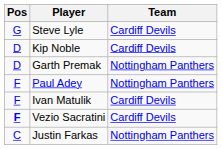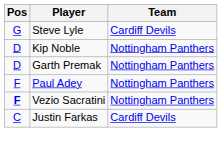 <table class = "wikitable">
 <tr>
 <th>Pos</th>
 <th>Player</th>
 <th>Team</th>
 </tr>
 <tr>
 <td align="center"><a href='#'>G</a></td>
 <td>Steve Lyle</td>
 <td><a href='#'>Cardiff Devils</a></td>
 </tr>
 <tr>
 <td align="center"><a href='#'>D</a></td>
 <td>Kip Noble</td>
-<td><a href='#'>Cardiff Devils</a></td>
+<td><a href='#'>Nottingham Panthers</a></td>
 </tr>
 <tr>
 <td align="center"><a href='#'>D</a></td>
 <td>Garth Premak</td>
 <td><a href='#'>Nottingham Panthers</a></td>
 </tr>
 <tr>
 <td align="center"><a href='#'>F</a></td>
 <td><a href='#'>Paul Adey</a></td>
 <td><a href='#'>Nottingham Panthers</a></td>
 </tr>
 <tr>
-<td align="center"><a href='#'>F</a></td>
-<td>Ivan Matulik</td>
-<td><a href='#'>Cardiff Devils</a></td>
-</tr>
-<tr>
 <td align="center"><strong><a href='#'>F</a></strong></td>
 <td>Vezio Sacratini</td>
-<td><a href='#'>Cardiff Devils</a></td>
+<td><a href='#'>Nottingham Panthers</a></td>
 </tr>
 <tr>
 <td align="center"><a href='#'>C</a></td>
 <td>Justin Farkas</td>
-<td><a href='#'>Nottingham Panthers</a></td>
+<td><a href='#'>Cardiff Devils</a></td>
 </tr>
 </table>
